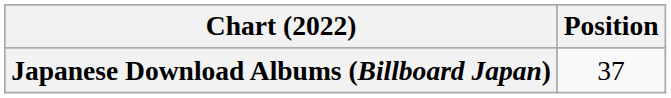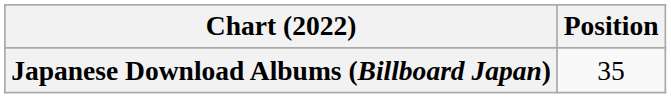 <table class="wikitable plainrowheaders" style="text-align:center">
 <tr>
 <th scope="col">Chart (2022)</th>
 <th scope="col">Position</th>
 </tr>
 <tr>
 <th scope="row">Japanese Download Albums (<em>Billboard Japan</em>)</th>
-<td>37</td>
+<td>35</td>
 </tr>
 </table>
